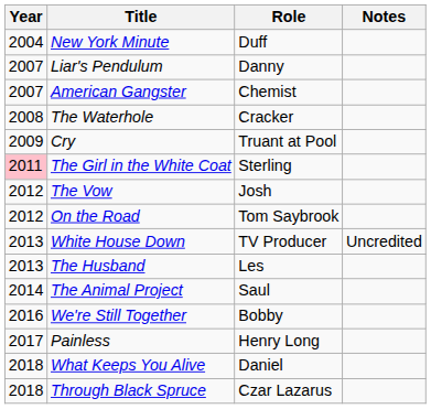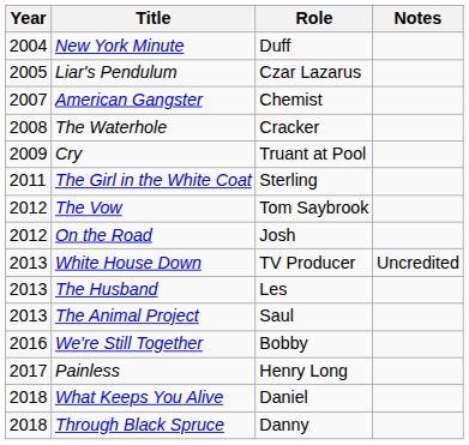 <table class="wikitable sortable">
 <tr>
 <th>Year</th>
 <th>Title</th>
 <th>Role</th>
 <th class="unsortable">Notes</th>
 </tr>
 <tr>
 <td>2004</td>
 <td><a href='#'><em>New York Minute</em></a></td>
 <td>Duff</td>
 <td></td>
 </tr>
 <tr>
-<td>2007</td>
+<td>2005</td>
 <td><em>Liar's Pendulum</em></td>
-<td>Danny</td>
+<td>Czar Lazarus</td>
 <td></td>
 </tr>
 <tr>
 <td>2007</td>
 <td><a href='#'><em>American Gangster</em></a></td>
 <td>Chemist</td>
 <td></td>
 </tr>
 <tr>
 <td>2008</td>
 <td data-sort-value="Waterhole, The"><em>The Waterhole</em></td>
 <td>Cracker</td>
 <td></td>
 </tr>
 <tr>
 <td>2009</td>
 <td><em>Cry</em></td>
 <td>Truant at Pool</td>
 <td></td>
 </tr>
 <tr>
-<td style="background: pink;">2011</td>
+<td>2011</td>
 <td data-sort-value="Girl in the White Coat, The"><em><a href='#'>The Girl in the White Coat</a></em></td>
 <td>Sterling</td>
 <td></td>
 </tr>
 <tr>
 <td>2012</td>
 <td data-sort-value="Vow, The"><a href='#'><em>The Vow</em></a></td>
-<td>Josh</td>
+<td>Tom Saybrook</td>
 <td></td>
 </tr>
 <tr>
 <td>2012</td>
 <td><a href='#'><em>On the Road</em></a></td>
-<td>Tom Saybrook</td>
+<td>Josh</td>
 <td></td>
 </tr>
 <tr>
 <td>2013</td>
 <td><em><a href='#'>White House Down</a></em></td>
 <td>TV Producer</td>
 <td>Uncredited</td>
 </tr>
 <tr>
 <td>2013</td>
 <td data-sort-value="Husband, The"><a href='#'><em>The Husband</em></a></td>
 <td>Les</td>
 <td></td>
 </tr>
 <tr>
-<td>2014</td>
+<td>2013</td>
 <td data-sort-value="Animal Project, The"><em><a href='#'>The Animal Project</a></em></td>
 <td>Saul</td>
 <td></td>
 </tr>
 <tr>
 <td>2016</td>
 <td><em><a href='#'>We're Still Together</a></em></td>
 <td>Bobby</td>
 <td></td>
 </tr>
 <tr>
 <td>2017</td>
 <td><em>Painless</em></td>
 <td>Henry Long</td>
 <td></td>
 </tr>
 <tr>
 <td>2018</td>
 <td><em><a href='#'>What Keeps You Alive</a></em></td>
 <td>Daniel</td>
 <td></td>
 </tr>
 <tr>
 <td>2018</td>
 <td><a href='#'><em>Through Black Spruce</em></a></td>
-<td>Czar Lazarus</td>
+<td>Danny</td>
 <td></td>
 </tr>
 </table>
